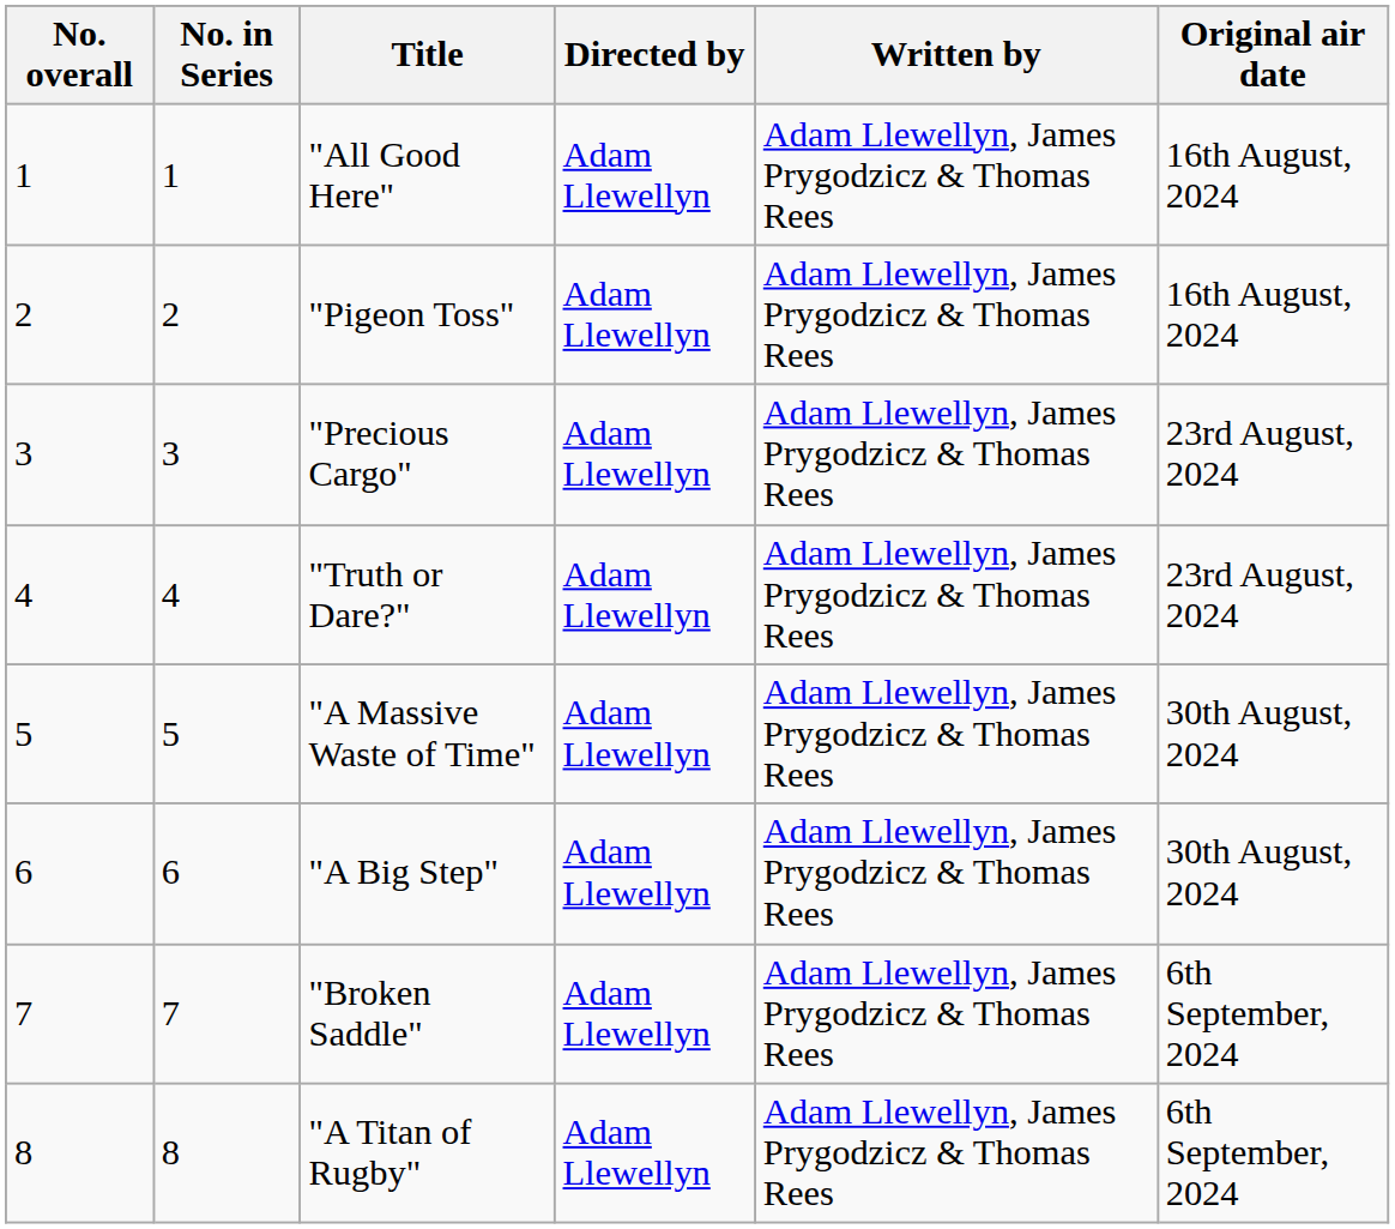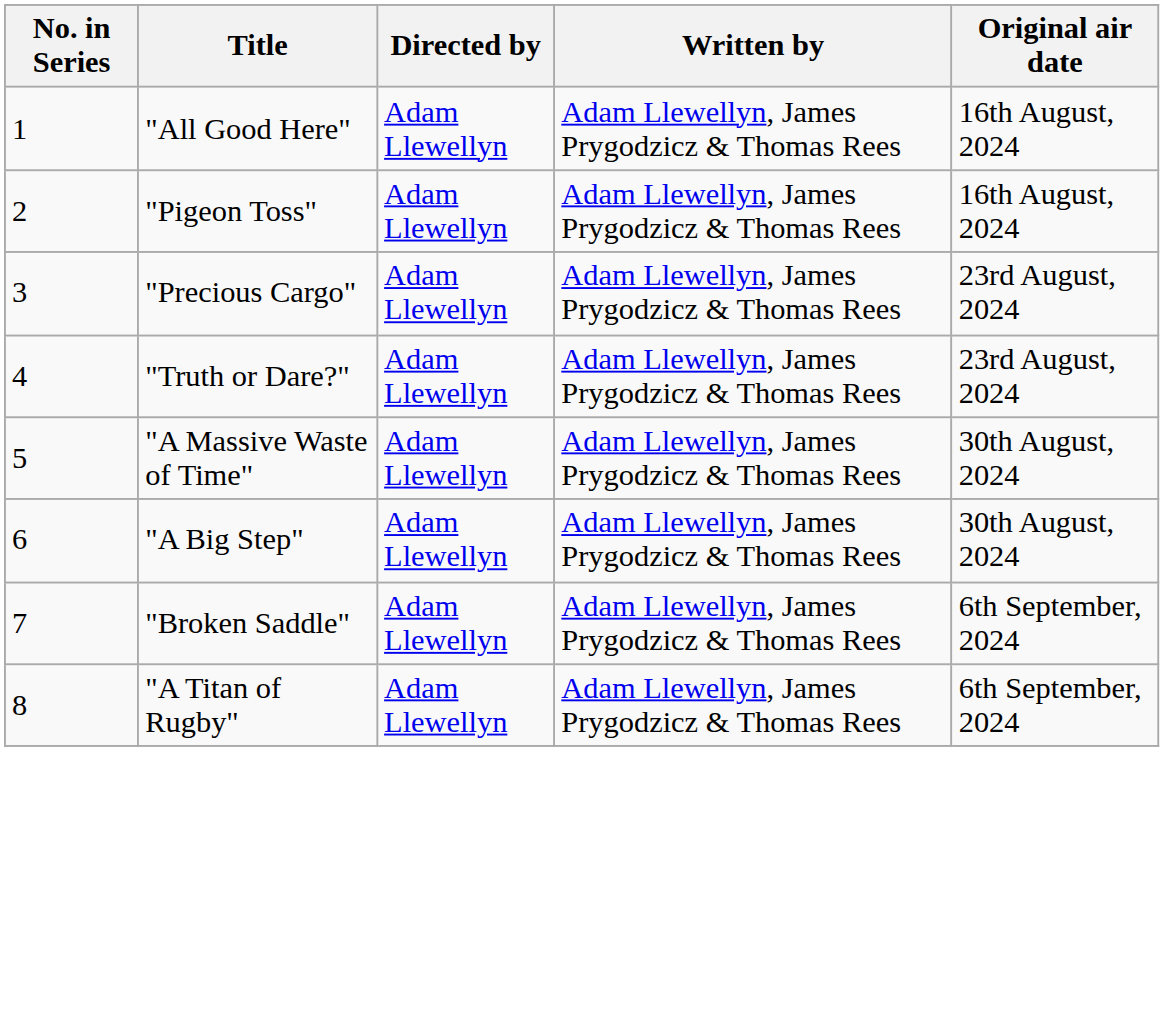 <table class="wikitable">
 <tr>
-<th>No. overall</th>
 <th>No. in Series</th>
 <th>Title</th>
 <th>Directed by</th>
 <th>Written by</th>
 <th>Original air date</th>
 </tr>
 <tr>
 <td>1</td>
-<td>1</td>
 <td>"All Good Here"</td>
 <td><a href='#'>Adam Llewellyn</a></td>
 <td><a href='#'>Adam Llewellyn</a>, James Prygodzicz & Thomas Rees</td>
 <td>16th August, 2024</td>
 </tr>
 <tr>
-<td>2</td>
 <td>2</td>
 <td>"Pigeon Toss"</td>
 <td><a href='#'>Adam Llewellyn</a></td>
 <td><a href='#'>Adam Llewellyn</a>, James Prygodzicz & Thomas Rees</td>
 <td>16th August, 2024</td>
 </tr>
 <tr>
 <td>3</td>
-<td>3</td>
 <td>"Precious Cargo"</td>
 <td><a href='#'>Adam Llewellyn</a></td>
 <td><a href='#'>Adam Llewellyn</a>, James Prygodzicz & Thomas Rees</td>
 <td>23rd August, 2024</td>
 </tr>
 <tr>
-<td>4</td>
 <td>4</td>
 <td>"Truth or Dare?"</td>
 <td><a href='#'>Adam Llewellyn</a></td>
 <td><a href='#'>Adam Llewellyn</a>, James Prygodzicz & Thomas Rees</td>
 <td>23rd August, 2024</td>
 </tr>
 <tr>
 <td>5</td>
-<td>5</td>
 <td>"A Massive Waste of Time"</td>
 <td><a href='#'>Adam Llewellyn</a></td>
 <td><a href='#'>Adam Llewellyn</a>, James Prygodzicz & Thomas Rees</td>
 <td>30th August, 2024</td>
 </tr>
 <tr>
-<td>6</td>
 <td>6</td>
 <td>"A Big Step"</td>
 <td><a href='#'>Adam Llewellyn</a></td>
 <td><a href='#'>Adam Llewellyn</a>, James Prygodzicz & Thomas Rees</td>
 <td>30th August, 2024</td>
 </tr>
 <tr>
 <td>7</td>
-<td>7</td>
 <td>"Broken Saddle"</td>
 <td><a href='#'>Adam Llewellyn</a></td>
 <td><a href='#'>Adam Llewellyn</a>, James Prygodzicz & Thomas Rees</td>
 <td>6th September, 2024</td>
 </tr>
 <tr>
 <td>8</td>
-<td>8</td>
 <td>"A Titan of Rugby"</td>
 <td><a href='#'>Adam Llewellyn</a></td>
 <td><a href='#'>Adam Llewellyn</a>, James Prygodzicz & Thomas Rees</td>
 <td>6th September, 2024</td>
 </tr>
 </table>
